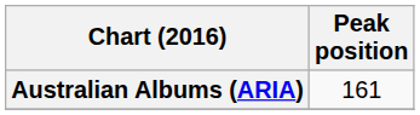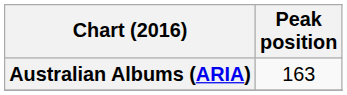 <table class="wikitable sortable plainrowheaders" style="text-align:center">
 <tr>
 <th scope="col">Chart (2016)</th>
 <th scope="col">Peak<br> position</th>
 </tr>
 <tr>
 <th scope="row">Australian Albums (<a href='#'>ARIA</a>)</th>
-<td align="center">161</td>
+<td align="center">163</td>
 </tr>
 <tr>
 </tr>
 <tr>
 </tr>
 <tr>
 </tr>
 <tr>
 </tr>
 <tr>
 </tr>
 <tr>
 </tr>
 </table>
